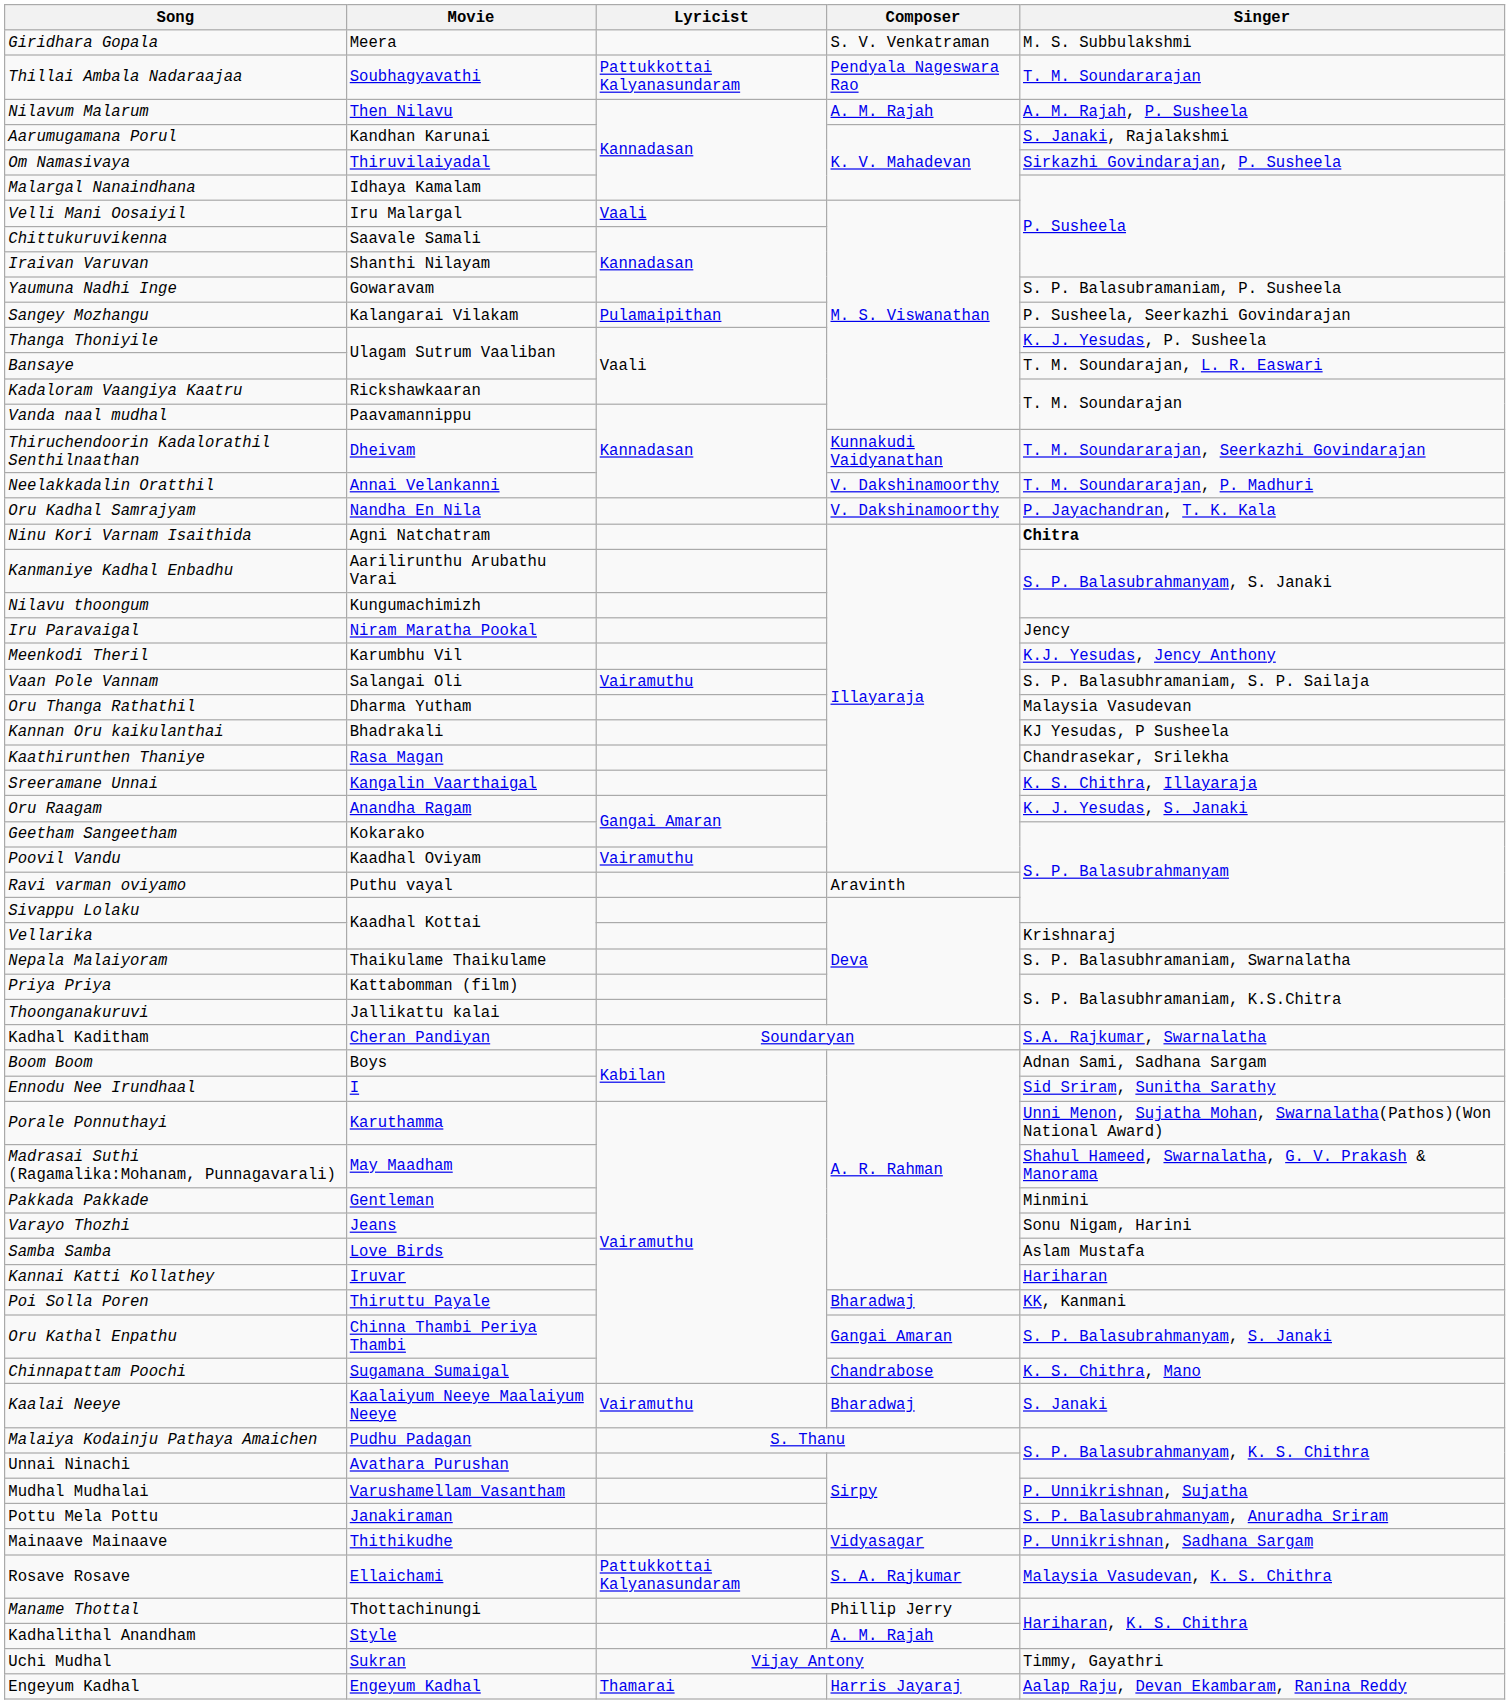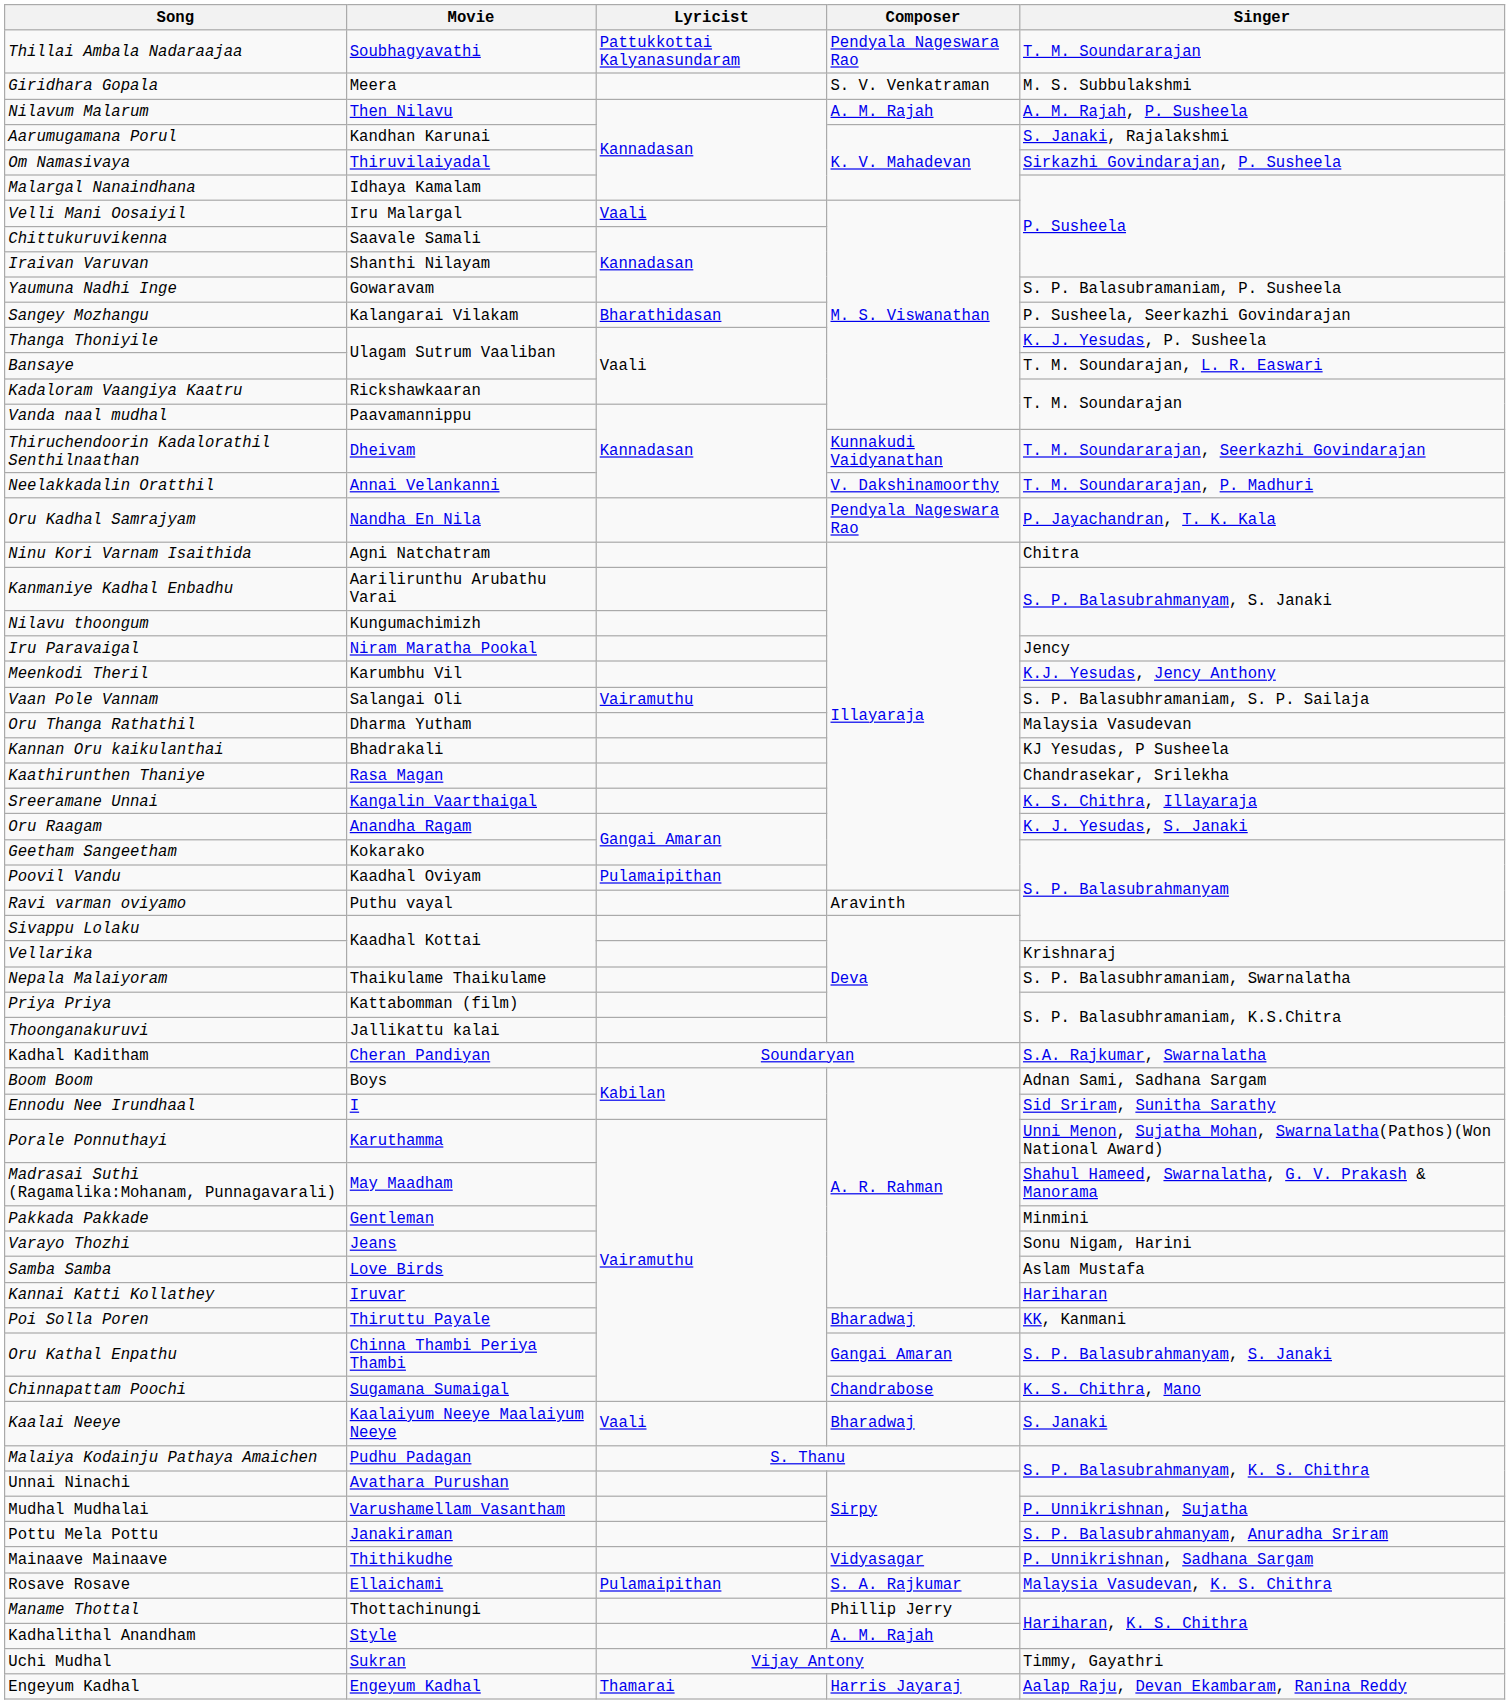 <table class="wikitable">
 <tr>
 <th>Song</th>
 <th>Movie</th>
 <th>Lyricist</th>
 <th>Composer</th>
 <th>Singer</th>
 </tr>
 <tr>
+<td><em>Thillai Ambala Nadaraajaa</em></td>
+<td><a href='#'>Soubhagyavathi</a></td>
+<td><a href='#'>Pattukkottai Kalyanasundaram</a></td>
+<td><a href='#'>Pendyala Nageswara Rao</a></td>
+<td><a href='#'>T. M. Soundararajan</a></td>
+</tr>
+<tr>
 <td><em>Giridhara Gopala</em></td>
 <td>Meera</td>
 <td></td>
 <td>S. V. Venkatraman</td>
 <td>M. S. Subbulakshmi</td>
-</tr>
-<tr>
-<td><em>Thillai Ambala Nadaraajaa</em></td>
-<td><a href='#'>Soubhagyavathi</a></td>
-<td><a href='#'>Pattukkottai Kalyanasundaram</a></td>
-<td><a href='#'>Pendyala Nageswara Rao</a></td>
-<td><a href='#'>T. M. Soundararajan</a></td>
 </tr>
 <tr>
 <td><em>Nilavum Malarum</em></td>
 <td><a href='#'>Then Nilavu</a></td>
 <td rowspan=4><a href='#'>Kannadasan</a></td>
 <td><a href='#'>A. M. Rajah</a></td>
 <td><a href='#'>A. M. Rajah</a>, <a href='#'>P. Susheela</a></td>
 </tr>
 <tr>
 <td><em>Aarumugamana Porul</em></td>
 <td>Kandhan Karunai</td>
 <td rowspan="3"><a href='#'>K. V. Mahadevan</a></td>
 <td><a href='#'>S. Janaki</a>, Rajalakshmi</td>
 </tr>
 <tr>
 <td><em>Om Namasivaya</em></td>
 <td><a href='#'>Thiruvilaiyadal</a></td>
 <td><a href='#'>Sirkazhi Govindarajan</a>, <a href='#'>P. Susheela</a></td>
 </tr>
 <tr>
 <td><em>Malargal Nanaindhana</em></td>
 <td>Idhaya Kamalam</td>
 <td rowspan="4"><a href='#'>P. Susheela</a></td>
 </tr>
 <tr>
 <td><em>Velli Mani Oosaiyil</em></td>
 <td>Iru Malargal</td>
 <td><a href='#'>Vaali</a></td>
 <td rowspan="9"><a href='#'>M. S. Viswanathan</a></td>
 </tr>
 <tr>
 <td><em>Chittukuruvikenna</em></td>
 <td>Saavale Samali</td>
 <td rowspan="3"><a href='#'>Kannadasan</a></td>
 </tr>
 <tr>
 <td><em>Iraivan Varuvan</em></td>
 <td>Shanthi Nilayam</td>
 </tr>
 <tr>
 <td><em>Yaumuna Nadhi Inge</em></td>
 <td>Gowaravam</td>
 <td>S. P. Balasubramaniam, P. Susheela</td>
 </tr>
 <tr>
 <td><em>Sangey Mozhangu</em></td>
 <td>Kalangarai Vilakam</td>
-<td><a href='#'>Pulamaipithan</a></td>
+<td><a href='#'>Bharathidasan</a></td>
 <td>P. Susheela, Seerkazhi Govindarajan</td>
 </tr>
 <tr>
 <td><em>Thanga Thoniyile</em></td>
 <td rowspan="2">Ulagam Sutrum Vaaliban</td>
 <td rowspan="3">Vaali</td>
 <td><a href='#'>K. J. Yesudas</a>, P. Susheela</td>
 </tr>
 <tr>
 <td><em>Bansaye</em></td>
 <td>T. M. Soundarajan, <a href='#'>L. R. Easwari</a></td>
 </tr>
 <tr>
 <td><em>Kadaloram Vaangiya Kaatru</em></td>
 <td>Rickshawkaaran</td>
 <td rowspan="2">T. M. Soundarajan</td>
 </tr>
 <tr>
 <td><em>Vanda naal mudhal</em></td>
 <td>Paavamannippu</td>
 <td rowspan=3><a href='#'>Kannadasan</a></td>
 </tr>
 <tr>
 <td><em> Thiruchendoorin Kadalorathil Senthilnaathan</em></td>
 <td><a href='#'>Dheivam</a></td>
 <td><a href='#'>Kunnakudi Vaidyanathan</a></td>
 <td><a href='#'>T. M. Soundararajan</a>, <a href='#'>Seerkazhi Govindarajan</a></td>
 </tr>
 <tr>
 <td><em>Neelakkadalin Oratthil</em></td>
 <td><a href='#'>Annai Velankanni</a></td>
 <td><a href='#'>V. Dakshinamoorthy</a></td>
 <td><a href='#'>T. M. Soundararajan</a>, <a href='#'>P. Madhuri</a></td>
 </tr>
 <tr>
 <td><em>Oru Kadhal Samrajyam</em></td>
 <td><a href='#'>Nandha En Nila</a></td>
 <td></td>
-<td><a href='#'>V. Dakshinamoorthy</a></td>
+<td><a href='#'>Pendyala Nageswara Rao</a></td>
 <td><a href='#'>P. Jayachandran</a>, <a href='#'>T. K. Kala</a></td>
 </tr>
 <tr>
 <td><em>Ninu Kori Varnam Isaithida</em></td>
 <td>Agni Natchatram</td>
 <td></td>
 <td rowspan="13"><a href='#'>Illayaraja</a></td>
-<td><strong>Chitra</strong></td>
+<td>Chitra</td>
 </tr>
 <tr>
 <td><em>Kanmaniye Kadhal Enbadhu</em></td>
 <td>Aarilirunthu Arubathu Varai</td>
 <td></td>
 <td rowspan="2"><a href='#'>S. P. Balasubrahmanyam</a>, S. Janaki</td>
 </tr>
 <tr>
 <td><em>Nilavu thoongum</em></td>
 <td>Kungumachimizh</td>
 <td></td>
 </tr>
 <tr>
 <td><em>Iru Paravaigal</em></td>
 <td><a href='#'>Niram Maratha Pookal</a></td>
 <td></td>
 <td>Jency</td>
 </tr>
 <tr>
 <td><em>Meenkodi Theril </em></td>
 <td>Karumbhu Vil</td>
 <td></td>
 <td><a href='#'>K.J. Yesudas</a>, <a href='#'>Jency Anthony</a></td>
 </tr>
 <tr>
 <td><em>Vaan Pole Vannam</em></td>
 <td>Salangai Oli</td>
 <td><a href='#'>Vairamuthu</a></td>
 <td>S. P. Balasubhramaniam, S. P. Sailaja</td>
 </tr>
 <tr>
 <td><em> Oru Thanga Rathathil</em></td>
 <td>Dharma Yutham</td>
 <td></td>
 <td>Malaysia Vasudevan</td>
 </tr>
 <tr>
 <td><em>Kannan Oru kaikulanthai</em></td>
 <td>Bhadrakali</td>
 <td></td>
 <td>KJ Yesudas, P Susheela</td>
 </tr>
 <tr>
 <td><em>Kaathirunthen Thaniye</em></td>
 <td><a href='#'>Rasa Magan</a></td>
 <td></td>
 <td>Chandrasekar, Srilekha</td>
 </tr>
 <tr>
 <td><em>Sreeramane Unnai</em></td>
 <td><a href='#'>Kangalin Vaarthaigal</a></td>
 <td></td>
 <td><a href='#'>K. S. Chithra</a>, <a href='#'>Illayaraja</a></td>
 </tr>
 <tr>
 <td><em> Oru Raagam</em></td>
 <td><a href='#'>Anandha Ragam</a></td>
 <td rowspan=2><a href='#'>Gangai Amaran</a></td>
 <td><a href='#'>K. J. Yesudas</a>, <a href='#'>S. Janaki</a></td>
 </tr>
 <tr>
 <td><em> Geetham Sangeetham</em></td>
 <td>Kokarako</td>
 <td rowspan="4"><a href='#'>S. P. Balasubrahmanyam</a></td>
 </tr>
 <tr>
 <td><em>Poovil Vandu</em></td>
 <td>Kaadhal Oviyam</td>
-<td><a href='#'>Vairamuthu</a></td>
+<td><a href='#'>Pulamaipithan</a></td>
 </tr>
 <tr>
 <td><em>Ravi varman oviyamo</em></td>
 <td>Puthu vayal</td>
 <td></td>
 <td>Aravinth</td>
 </tr>
 <tr>
 <td><em>Sivappu Lolaku</em></td>
 <td rowspan=2>Kaadhal Kottai</td>
 <td></td>
 <td rowspan="5"><a href='#'>Deva</a></td>
 </tr>
 <tr>
 <td><em> Vellarika</em></td>
 <td></td>
 <td>Krishnaraj</td>
 </tr>
 <tr>
 <td><em>Nepala Malaiyoram</em></td>
 <td>Thaikulame Thaikulame</td>
 <td></td>
 <td>S. P. Balasubhramaniam, Swarnalatha</td>
 </tr>
 <tr>
 <td><em> Priya Priya</em></td>
 <td>Kattabomman (film)</td>
 <td></td>
 <td rowspan=2>S. P. Balasubhramaniam, K.S.Chitra</td>
 </tr>
 <tr>
 <td><em>Thoonganakuruvi</em></td>
 <td>Jallikattu kalai</td>
 <td></td>
 </tr>
 <tr>
 <td>Kadhal Kaditham</td>
 <td><a href='#'>Cheran Pandiyan</a></td>
 <td colspan=2 style="text-align: center;"><a href='#'>Soundaryan</a></td>
 <td><a href='#'>S.A. Rajkumar</a>, <a href='#'>Swarnalatha</a></td>
 </tr>
 <tr>
 <td><em>Boom Boom</em></td>
 <td>Boys</td>
 <td rowspan=2><a href='#'>Kabilan</a></td>
 <td rowspan="8"><a href='#'>A. R. Rahman</a></td>
 <td>Adnan Sami, Sadhana Sargam</td>
 </tr>
 <tr>
 <td><em>Ennodu Nee Irundhaal</em></td>
 <td><a href='#'>I</a></td>
 <td><a href='#'>Sid Sriram</a>, <a href='#'>Sunitha Sarathy</a></td>
 </tr>
 <tr>
 <td><em>Porale Ponnuthayi</em></td>
 <td><a href='#'>Karuthamma</a></td>
 <td rowspan=9><a href='#'>Vairamuthu</a></td>
 <td><a href='#'>Unni Menon</a>, <a href='#'>Sujatha Mohan</a>, <a href='#'>Swarnalatha</a>(Pathos)(Won National Award)</td>
 </tr>
 <tr>
 <td><em>Madrasai Suthi</em><br>(Ragamalika:Mohanam, Punnagavarali)</td>
 <td><a href='#'>May Maadham</a></td>
 <td><a href='#'>Shahul Hameed</a>, <a href='#'>Swarnalatha</a>, <a href='#'>G. V. Prakash</a> & <a href='#'>Manorama</a></td>
 </tr>
 <tr>
 <td><em>Pakkada Pakkade</em></td>
 <td><a href='#'>Gentleman</a></td>
 <td>Minmini</td>
 </tr>
 <tr>
 <td><em>Varayo Thozhi</em></td>
 <td><a href='#'>Jeans</a></td>
 <td>Sonu Nigam, Harini</td>
 </tr>
 <tr>
 <td><em>Samba Samba</em></td>
 <td><a href='#'>Love Birds</a></td>
 <td>Aslam Mustafa</td>
 </tr>
 <tr>
 <td><em>Kannai Katti Kollathey</em></td>
 <td><a href='#'>Iruvar</a></td>
 <td><a href='#'>Hariharan</a></td>
 </tr>
 <tr>
 <td><em>Poi Solla Poren</em></td>
 <td><a href='#'>Thiruttu Payale</a></td>
 <td><a href='#'>Bharadwaj</a></td>
 <td><a href='#'>KK</a>, Kanmani</td>
 </tr>
 <tr>
 <td><em>Oru Kathal Enpathu</em></td>
 <td><a href='#'>Chinna Thambi Periya Thambi</a></td>
 <td><a href='#'>Gangai Amaran</a></td>
 <td><a href='#'>S. P. Balasubrahmanyam</a>, <a href='#'>S. Janaki</a></td>
 </tr>
 <tr>
 <td><em>Chinnapattam Poochi</em></td>
 <td><a href='#'>Sugamana Sumaigal</a></td>
 <td><a href='#'>Chandrabose</a></td>
 <td><a href='#'>K. S. Chithra</a>, <a href='#'>Mano</a></td>
 </tr>
 <tr>
 <td><em>Kaalai Neeye</em></td>
 <td><a href='#'>Kaalaiyum Neeye Maalaiyum Neeye</a></td>
-<td><a href='#'>Vairamuthu</a></td>
+<td><a href='#'>Vaali</a></td>
 <td><a href='#'>Bharadwaj</a></td>
 <td><a href='#'>S. Janaki</a></td>
 </tr>
 <tr>
 <td><em>Malaiya Kodainju Pathaya Amaichen</em></td>
 <td><a href='#'>Pudhu Padagan</a></td>
 <td colspan=2 style="text-align: center;"><a href='#'>S. Thanu</a></td>
 <td rowspan=2><a href='#'>S. P. Balasubrahmanyam</a>, <a href='#'>K. S. Chithra</a></td>
 </tr>
 <tr>
 <td>Unnai Ninachi</td>
 <td><a href='#'>Avathara Purushan</a></td>
 <td></td>
 <td rowspan=3><a href='#'>Sirpy</a></td>
 </tr>
 <tr>
 <td>Mudhal Mudhalai</td>
 <td><a href='#'>Varushamellam Vasantham</a></td>
 <td></td>
 <td><a href='#'>P. Unnikrishnan</a>, <a href='#'>Sujatha</a></td>
 </tr>
 <tr>
 <td>Pottu Mela Pottu</td>
 <td><a href='#'>Janakiraman</a></td>
 <td></td>
 <td><a href='#'>S. P. Balasubrahmanyam</a>, <a href='#'>Anuradha Sriram</a></td>
 </tr>
 <tr>
 <td>Mainaave Mainaave</td>
 <td><a href='#'>Thithikudhe</a></td>
 <td></td>
 <td><a href='#'>Vidyasagar</a></td>
 <td><a href='#'>P. Unnikrishnan</a>, <a href='#'>Sadhana Sargam</a></td>
 </tr>
 <tr>
 <td>Rosave Rosave</td>
 <td><a href='#'>Ellaichami</a></td>
-<td><a href='#'>Pattukkottai Kalyanasundaram</a></td>
+<td><a href='#'>Pulamaipithan</a></td>
 <td><a href='#'>S. A. Rajkumar</a></td>
 <td><a href='#'>Malaysia Vasudevan</a>, <a href='#'>K. S. Chithra</a></td>
 </tr>
 <tr>
 <td><em> Maname Thottal</em></td>
 <td>Thottachinungi</td>
 <td></td>
 <td>Phillip Jerry</td>
 <td rowspan=2><a href='#'>Hariharan</a>, <a href='#'>K. S. Chithra</a></td>
 </tr>
 <tr>
 <td>Kadhalithal Anandham</td>
 <td><a href='#'>Style</a></td>
 <td></td>
 <td><a href='#'>A. M. Rajah</a></td>
 </tr>
 <tr>
 <td>Uchi Mudhal</td>
 <td><a href='#'>Sukran</a></td>
 <td colspan=2 style="text-align: center;"><a href='#'>Vijay Antony</a></td>
 <td>Timmy, Gayathri</td>
 </tr>
 <tr>
 <td>Engeyum Kadhal</td>
 <td><a href='#'>Engeyum Kadhal</a></td>
 <td><a href='#'>Thamarai</a></td>
 <td><a href='#'>Harris Jayaraj</a></td>
 <td><a href='#'>Aalap Raju</a>, <a href='#'>Devan Ekambaram</a>, <a href='#'>Ranina Reddy</a></td>
 </tr>
 </table>
